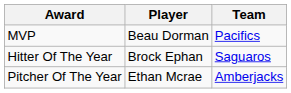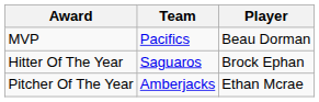 <table class="wikitable">
 <tr>
 <th>Award</th>
+<th>Team</th>
 <th>Player</th>
-<th>Team</th>
 </tr>
 <tr>
 <td>MVP</td>
+<td><a href='#'>Pacifics</a></td>
 <td>Beau Dorman</td>
-<td><a href='#'>Pacifics</a></td>
 </tr>
 <tr>
 <td>Hitter Of The Year</td>
+<td><a href='#'>Saguaros</a></td>
 <td>Brock Ephan</td>
-<td><a href='#'>Saguaros</a></td>
 </tr>
 <tr>
 <td>Pitcher Of The Year</td>
+<td><a href='#'>Amberjacks</a></td>
 <td>Ethan Mcrae</td>
-<td><a href='#'>Amberjacks</a></td>
 </tr>
 </table>
